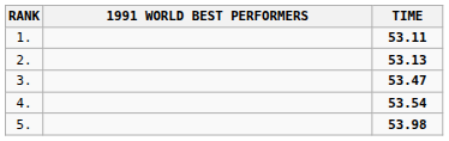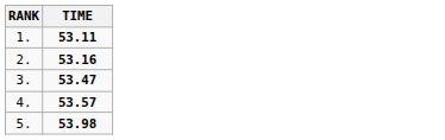 <table class="wikitable" style="border-collapse: collapse; font-size: 90%;">
 <tr>
 <th>RANK</th>
-<th align="center" style="width: 25em">1991 WORLD BEST PERFORMERS</th>
 <th align="center" style="width: 5em">TIME</th>
 </tr>
 <tr>
 <td align="center">1.</td>
-<td></td>
 <td align="center"><strong>53.11</strong></td>
 </tr>
 <tr>
 <td align="center">2.</td>
-<td></td>
-<td align="center"><strong>53.13</strong></td>
+<td align="center"><strong>53.16</strong></td>
 </tr>
 <tr>
 <td align="center">3.</td>
-<td></td>
 <td align="center"><strong>53.47</strong></td>
 </tr>
 <tr>
 <td align="center">4.</td>
-<td></td>
-<td align="center"><strong>53.54</strong></td>
+<td align="center"><strong>53.57</strong></td>
 </tr>
 <tr>
 <td align="center">5.</td>
-<td></td>
 <td align="center"><strong>53.98</strong></td>
 </tr>
 </table>
